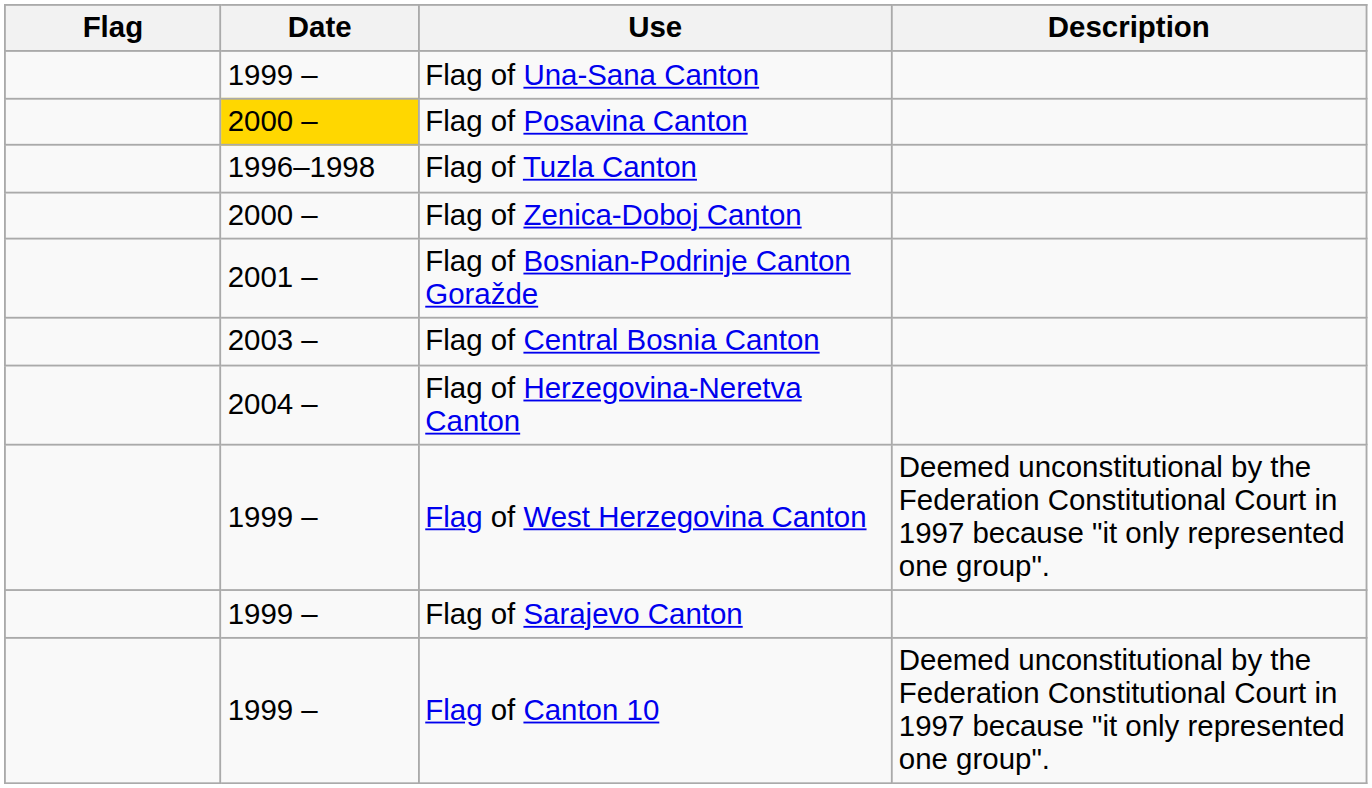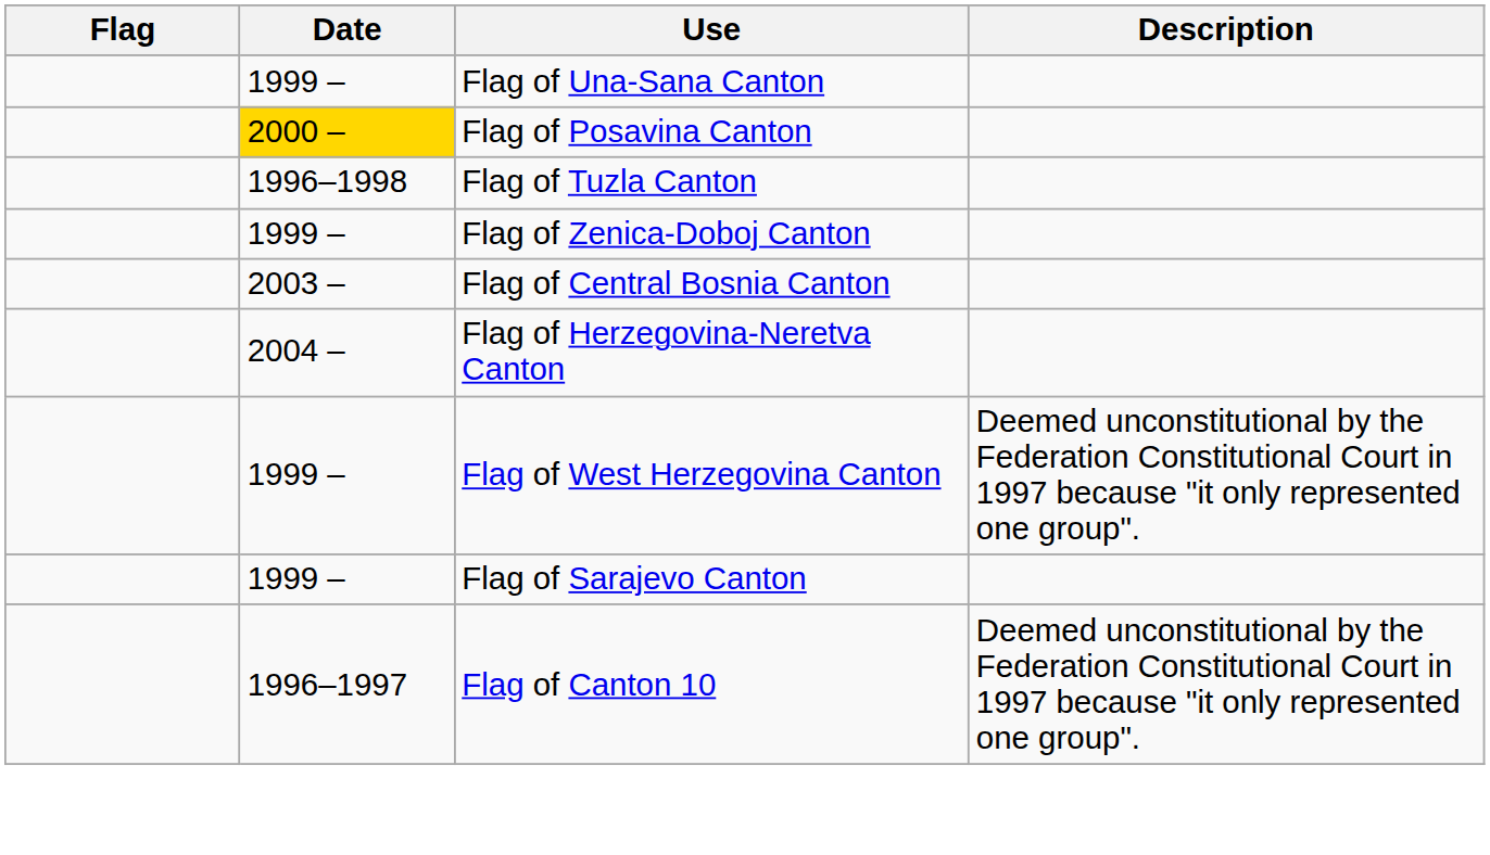 <table class="wikitable">
 <tr>
 <th style="width:110px;">Flag</th>
 <th style="width:100px;">Date</th>
 <th style="width:250px;">Use</th>
 <th style="width:250px;">Description</th>
 </tr>
 <tr>
 <td></td>
 <td>1999 –</td>
 <td>Flag of <a href='#'>Una-Sana Canton</a></td>
 <td></td>
 </tr>
 <tr>
 <td></td>
 <td style="background: gold;">2000 –</td>
 <td>Flag of <a href='#'>Posavina Canton</a></td>
 <td></td>
 </tr>
 <tr>
 <td></td>
 <td>1996–1998</td>
 <td>Flag of <a href='#'>Tuzla Canton</a></td>
 <td></td>
 </tr>
 <tr>
 <td></td>
-<td>2000 –</td>
+<td>1999 –</td>
 <td>Flag of <a href='#'>Zenica-Doboj Canton</a></td>
-<td></td>
-</tr>
-<tr>
-<td></td>
-<td>2001 –</td>
-<td>Flag of <a href='#'>Bosnian-Podrinje Canton Goražde</a></td>
 <td></td>
 </tr>
 <tr>
 <td></td>
 <td>2003 –</td>
 <td>Flag of <a href='#'>Central Bosnia Canton</a></td>
 <td></td>
 </tr>
 <tr>
 <td></td>
 <td>2004 –</td>
 <td>Flag of <a href='#'>Herzegovina-Neretva Canton</a></td>
 <td></td>
 </tr>
 <tr>
 <td></td>
 <td>1999 –</td>
 <td><a href='#'>Flag</a> of <a href='#'>West Herzegovina Canton</a></td>
 <td>Deemed unconstitutional by the Federation Constitutional Court in 1997 because "it only represented one group".</td>
 </tr>
 <tr>
 <td></td>
 <td>1999 –</td>
 <td>Flag of <a href='#'>Sarajevo Canton</a></td>
 <td></td>
 </tr>
 <tr>
 <td></td>
-<td>1999 –</td>
+<td>1996–1997</td>
 <td><a href='#'>Flag</a> of <a href='#'>Canton 10</a></td>
 <td>Deemed unconstitutional by the Federation Constitutional Court in 1997 because "it only represented one group".</td>
 </tr>
 </table>
